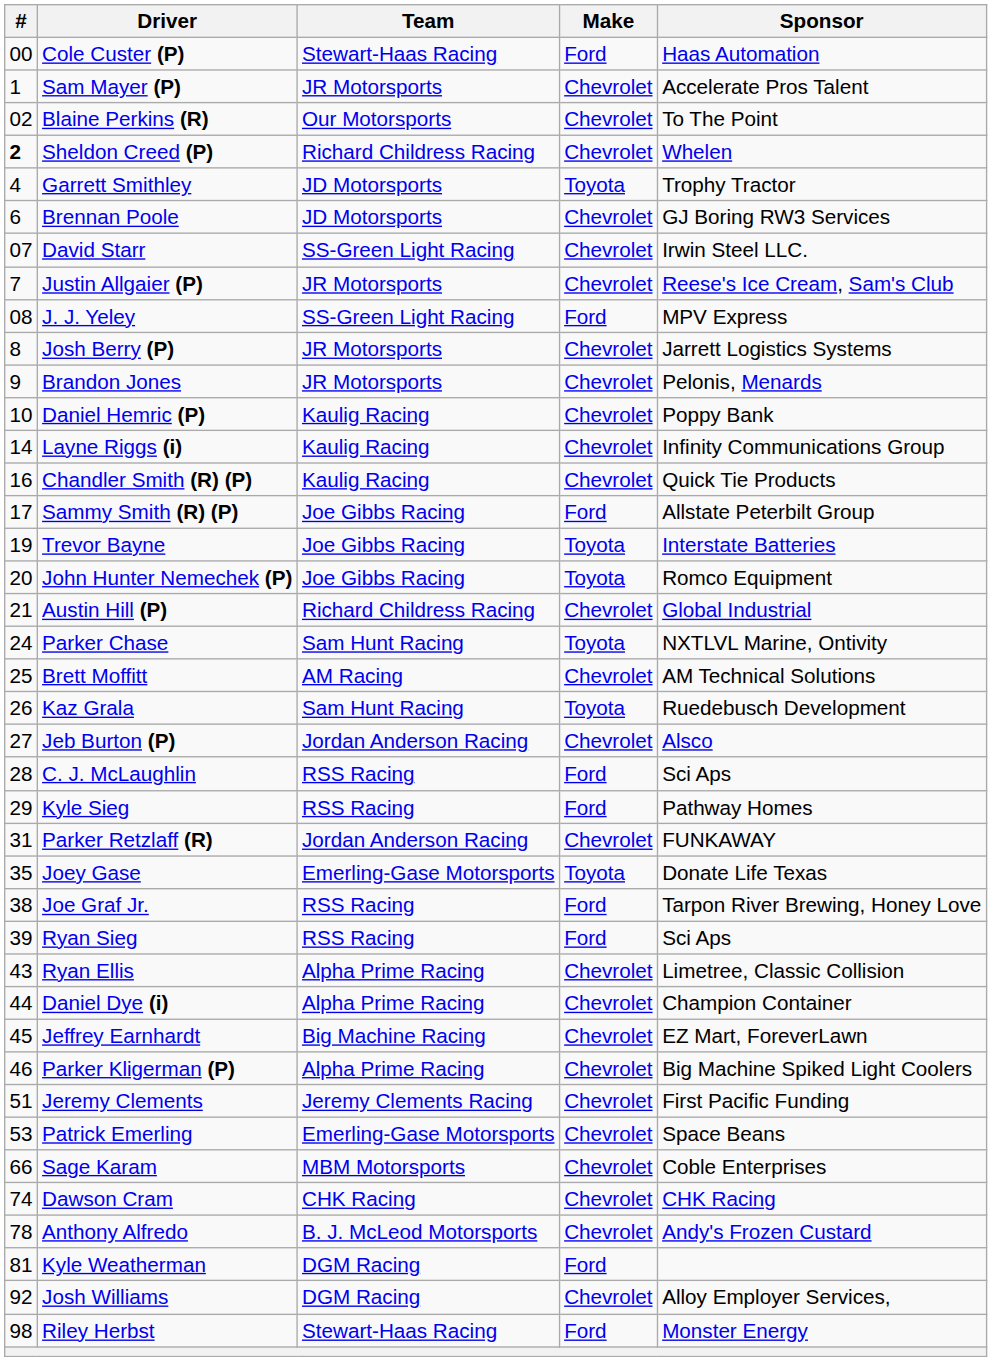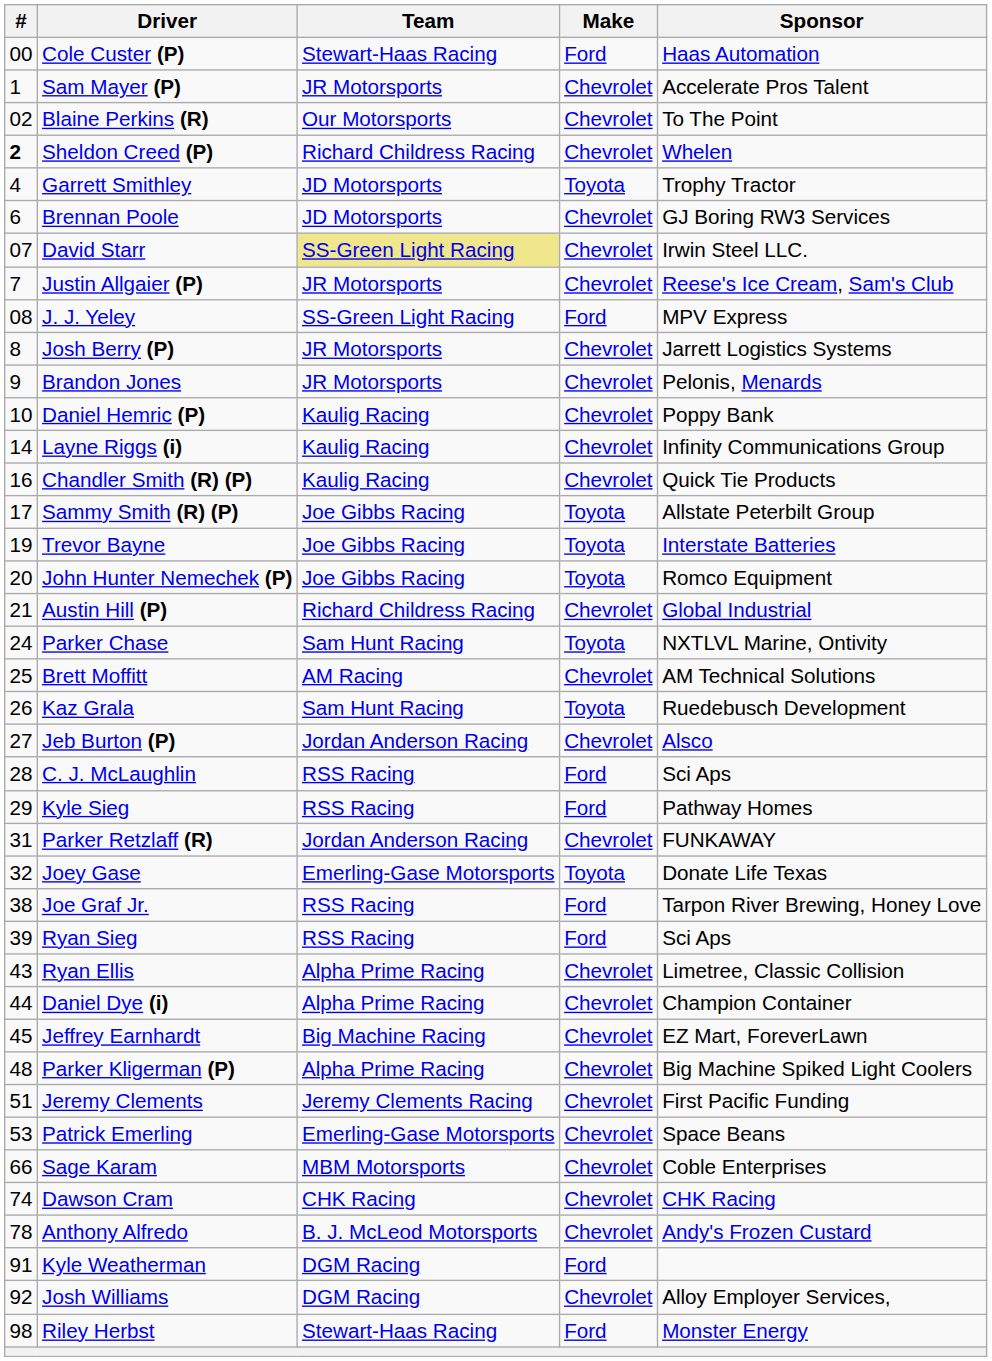 <table class="wikitable" style="font-size: 95%;">
 <tr>
 <th>#</th>
 <th>Driver</th>
 <th>Team</th>
 <th>Make</th>
 <th>Sponsor</th>
 </tr>
 <tr>
 <td>00</td>
 <td><a href='#'>Cole Custer</a> <strong>(P)</strong></td>
 <td><a href='#'>Stewart-Haas Racing</a></td>
 <td><a href='#'>Ford</a></td>
 <td><a href='#'>Haas Automation</a></td>
 </tr>
 <tr>
 <td>1</td>
 <td><a href='#'>Sam Mayer</a> <strong>(P)</strong></td>
 <td><a href='#'>JR Motorsports</a></td>
 <td><a href='#'>Chevrolet</a></td>
 <td>Accelerate Pros Talent</td>
 </tr>
 <tr>
 <td>02</td>
 <td><a href='#'>Blaine Perkins</a> <strong>(R)</strong></td>
 <td><a href='#'>Our Motorsports</a></td>
 <td><a href='#'>Chevrolet</a></td>
 <td>To The Point</td>
 </tr>
 <tr>
 <td><strong>2</strong></td>
 <td><a href='#'>Sheldon Creed</a> <strong>(P)</strong></td>
 <td><a href='#'>Richard Childress Racing</a></td>
 <td><a href='#'>Chevrolet</a></td>
 <td><a href='#'>Whelen</a></td>
 </tr>
 <tr>
 <td>4</td>
 <td><a href='#'>Garrett Smithley</a></td>
 <td><a href='#'>JD Motorsports</a></td>
 <td><a href='#'>Toyota</a></td>
 <td>Trophy Tractor</td>
 </tr>
 <tr>
 <td>6</td>
 <td><a href='#'>Brennan Poole</a></td>
 <td><a href='#'>JD Motorsports</a></td>
 <td><a href='#'>Chevrolet</a></td>
 <td>GJ Boring RW3 Services</td>
 </tr>
 <tr>
 <td>07</td>
 <td><a href='#'>David Starr</a></td>
-<td><a href='#'>SS-Green Light Racing</a></td>
+<td style="background: khaki;"><a href='#'>SS-Green Light Racing</a></td>
 <td><a href='#'>Chevrolet</a></td>
 <td>Irwin Steel LLC.</td>
 </tr>
 <tr>
 <td>7</td>
 <td><a href='#'>Justin Allgaier</a> <strong>(P)</strong></td>
 <td><a href='#'>JR Motorsports</a></td>
 <td><a href='#'>Chevrolet</a></td>
 <td><a href='#'>Reese's Ice Cream</a>, <a href='#'>Sam's Club</a></td>
 </tr>
 <tr>
 <td>08</td>
 <td><a href='#'>J. J. Yeley</a></td>
 <td><a href='#'>SS-Green Light Racing</a></td>
 <td><a href='#'>Ford</a></td>
 <td>MPV Express</td>
 </tr>
 <tr>
 <td>8</td>
 <td><a href='#'>Josh Berry</a> <strong>(P)</strong></td>
 <td><a href='#'>JR Motorsports</a></td>
 <td><a href='#'>Chevrolet</a></td>
 <td>Jarrett Logistics Systems</td>
 </tr>
 <tr>
 <td>9</td>
 <td><a href='#'>Brandon Jones</a></td>
 <td><a href='#'>JR Motorsports</a></td>
 <td><a href='#'>Chevrolet</a></td>
 <td>Pelonis, <a href='#'>Menards</a></td>
 </tr>
 <tr>
 <td>10</td>
 <td><a href='#'>Daniel Hemric</a> <strong>(P)</strong></td>
 <td><a href='#'>Kaulig Racing</a></td>
 <td><a href='#'>Chevrolet</a></td>
 <td>Poppy Bank</td>
 </tr>
 <tr>
 <td>14</td>
 <td><a href='#'>Layne Riggs</a> <strong>(i)</strong></td>
 <td><a href='#'>Kaulig Racing</a></td>
 <td><a href='#'>Chevrolet</a></td>
 <td>Infinity Communications Group</td>
 </tr>
 <tr>
 <td>16</td>
 <td nowrap=""><a href='#'>Chandler Smith</a> <strong>(R)</strong> <strong>(P)</strong></td>
 <td><a href='#'>Kaulig Racing</a></td>
 <td><a href='#'>Chevrolet</a></td>
 <td>Quick Tie Products</td>
 </tr>
 <tr>
 <td>17</td>
 <td><a href='#'>Sammy Smith</a> <strong>(R)</strong> <strong>(P)</strong></td>
 <td><a href='#'>Joe Gibbs Racing</a></td>
-<td><a href='#'>Ford</a></td>
+<td><a href='#'>Toyota</a></td>
 <td>Allstate Peterbilt Group</td>
 </tr>
 <tr>
 <td>19</td>
 <td><a href='#'>Trevor Bayne</a></td>
 <td><a href='#'>Joe Gibbs Racing</a></td>
 <td><a href='#'>Toyota</a></td>
 <td><a href='#'>Interstate Batteries</a></td>
 </tr>
 <tr>
 <td>20</td>
 <td><a href='#'>John Hunter Nemechek</a> <strong>(P)</strong></td>
 <td><a href='#'>Joe Gibbs Racing</a></td>
 <td><a href='#'>Toyota</a></td>
 <td>Romco Equipment</td>
 </tr>
 <tr>
 <td>21</td>
 <td><a href='#'>Austin Hill</a> <strong>(P)</strong></td>
 <td><a href='#'>Richard Childress Racing</a></td>
 <td><a href='#'>Chevrolet</a></td>
 <td><a href='#'>Global Industrial</a></td>
 </tr>
 <tr>
 <td>24</td>
 <td><a href='#'>Parker Chase</a></td>
 <td><a href='#'>Sam Hunt Racing</a></td>
 <td><a href='#'>Toyota</a></td>
 <td>NXTLVL Marine, Ontivity</td>
 </tr>
 <tr>
 <td>25</td>
 <td><a href='#'>Brett Moffitt</a></td>
 <td><a href='#'>AM Racing</a></td>
 <td><a href='#'>Chevrolet</a></td>
 <td>AM Technical Solutions</td>
 </tr>
 <tr>
 <td>26</td>
 <td><a href='#'>Kaz Grala</a></td>
 <td><a href='#'>Sam Hunt Racing</a></td>
 <td><a href='#'>Toyota</a></td>
 <td>Ruedebusch Development</td>
 </tr>
 <tr>
 <td>27</td>
 <td><a href='#'>Jeb Burton</a> <strong>(P)</strong></td>
 <td nowrap=""><a href='#'>Jordan Anderson Racing</a></td>
 <td><a href='#'>Chevrolet</a></td>
 <td><a href='#'>Alsco</a></td>
 </tr>
 <tr>
 <td>28</td>
 <td><a href='#'>C. J. McLaughlin</a></td>
 <td nowrap=""><a href='#'>RSS Racing</a></td>
 <td><a href='#'>Ford</a></td>
 <td>Sci Aps</td>
 </tr>
 <tr>
 <td>29</td>
 <td><a href='#'>Kyle Sieg</a></td>
 <td><a href='#'>RSS Racing</a></td>
 <td><a href='#'>Ford</a></td>
 <td>Pathway Homes</td>
 </tr>
 <tr>
 <td>31</td>
 <td><a href='#'>Parker Retzlaff</a> <strong>(R)</strong></td>
 <td><a href='#'>Jordan Anderson Racing</a></td>
 <td><a href='#'>Chevrolet</a></td>
 <td>FUNKAWAY</td>
 </tr>
 <tr>
-<td>35</td>
+<td>32</td>
 <td><a href='#'>Joey Gase</a></td>
 <td><a href='#'>Emerling-Gase Motorsports</a></td>
 <td><a href='#'>Toyota</a></td>
 <td>Donate Life Texas</td>
 </tr>
 <tr>
 <td>38</td>
 <td><a href='#'>Joe Graf Jr.</a></td>
 <td><a href='#'>RSS Racing</a></td>
 <td><a href='#'>Ford</a></td>
 <td>Tarpon River Brewing, Honey Love</td>
 </tr>
 <tr>
 <td>39</td>
 <td><a href='#'>Ryan Sieg</a></td>
 <td><a href='#'>RSS Racing</a></td>
 <td><a href='#'>Ford</a></td>
 <td>Sci Aps</td>
 </tr>
 <tr>
 <td>43</td>
 <td><a href='#'>Ryan Ellis</a></td>
 <td><a href='#'>Alpha Prime Racing</a></td>
 <td><a href='#'>Chevrolet</a></td>
 <td>Limetree, Classic Collision</td>
 </tr>
 <tr>
 <td>44</td>
 <td><a href='#'>Daniel Dye</a> <strong>(i)</strong></td>
 <td><a href='#'>Alpha Prime Racing</a></td>
 <td><a href='#'>Chevrolet</a></td>
 <td>Champion Container</td>
 </tr>
 <tr>
 <td>45</td>
 <td><a href='#'>Jeffrey Earnhardt</a></td>
 <td><a href='#'>Big Machine Racing</a></td>
 <td><a href='#'>Chevrolet</a></td>
 <td>EZ Mart, ForeverLawn</td>
 </tr>
 <tr>
-<td>46</td>
+<td>48</td>
 <td><a href='#'>Parker Kligerman</a> <strong>(P)</strong></td>
 <td><a href='#'>Alpha Prime Racing</a></td>
 <td><a href='#'>Chevrolet</a></td>
 <td>Big Machine Spiked Light Coolers</td>
 </tr>
 <tr>
 <td>51</td>
 <td><a href='#'>Jeremy Clements</a></td>
 <td><a href='#'>Jeremy Clements Racing</a></td>
 <td><a href='#'>Chevrolet</a></td>
 <td>First Pacific Funding</td>
 </tr>
 <tr>
 <td>53</td>
 <td><a href='#'>Patrick Emerling</a></td>
 <td><a href='#'>Emerling-Gase Motorsports</a></td>
 <td><a href='#'>Chevrolet</a></td>
 <td>Space Beans</td>
 </tr>
 <tr>
 <td>66</td>
 <td><a href='#'>Sage Karam</a></td>
 <td><a href='#'>MBM Motorsports</a></td>
 <td><a href='#'>Chevrolet</a></td>
 <td>Coble Enterprises</td>
 </tr>
 <tr>
 <td>74</td>
 <td><a href='#'>Dawson Cram</a></td>
 <td><a href='#'>CHK Racing</a></td>
 <td><a href='#'>Chevrolet</a></td>
 <td><a href='#'>CHK Racing</a></td>
 </tr>
 <tr>
 <td>78</td>
 <td><a href='#'>Anthony Alfredo</a></td>
 <td><a href='#'>B. J. McLeod Motorsports</a></td>
 <td><a href='#'>Chevrolet</a></td>
 <td><a href='#'>Andy's Frozen Custard</a></td>
 </tr>
 <tr>
-<td>81</td>
+<td>91</td>
 <td><a href='#'>Kyle Weatherman</a></td>
 <td><a href='#'>DGM Racing</a></td>
 <td><a href='#'>Ford</a></td>
 <td></td>
 </tr>
 <tr>
 <td>92</td>
 <td><a href='#'>Josh Williams</a></td>
 <td><a href='#'>DGM Racing</a></td>
 <td><a href='#'>Chevrolet</a></td>
 <td>Alloy Employer Services, </td>
 </tr>
 <tr>
 <td>98</td>
 <td><a href='#'>Riley Herbst</a></td>
 <td><a href='#'>Stewart-Haas Racing</a></td>
 <td><a href='#'>Ford</a></td>
 <td><a href='#'>Monster Energy</a></td>
 </tr>
 <tr>
 <th colspan="5"></th>
 </tr>
 </table>
